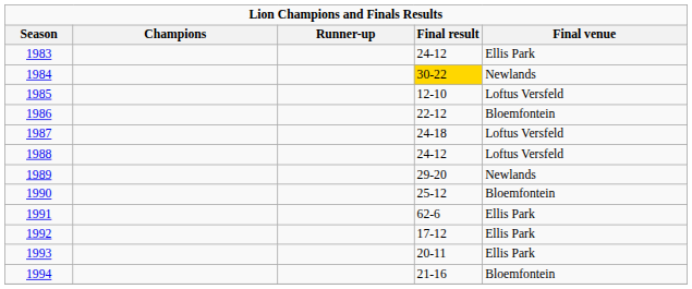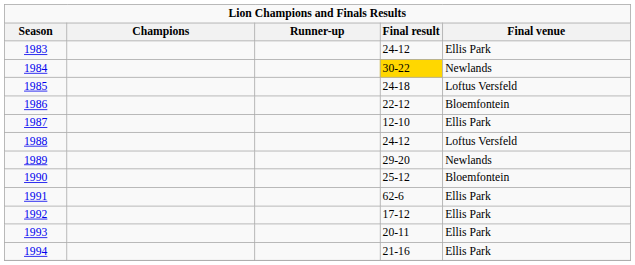 <table class="wikitable" style="text-align:left; line-height:110%; font-size:90%;">
 <tr>
 <td colspan="5" cellpadding="0" cellspacing="0" style="text-align:center"><strong>Lion Champions and Finals Results</strong></td>
 </tr>
 <tr>
 <th style="width:10%;">Season</th>
 <th style="width:30%;">Champions</th>
 <th style="width:20%;">Runner-up</th>
 <th style="width:10%;">Final result</th>
 <th style="width:30%;">Final venue</th>
 </tr>
 <tr>
 <td style="text-align:center"><a href='#'>1983</a></td>
 <td></td>
 <td></td>
 <td>24-12</td>
 <td>Ellis Park</td>
 </tr>
 <tr>
 <td style="text-align:center"><a href='#'>1984</a></td>
 <td></td>
 <td></td>
 <td style="background: gold;">30-22</td>
 <td>Newlands</td>
 </tr>
 <tr>
 <td style="text-align:center"><a href='#'>1985</a></td>
 <td></td>
 <td></td>
-<td>12-10</td>
+<td>24-18</td>
 <td>Loftus Versfeld</td>
 </tr>
 <tr>
 <td style="text-align:center"><a href='#'>1986</a></td>
 <td></td>
 <td></td>
 <td>22-12</td>
 <td>Bloemfontein</td>
 </tr>
 <tr>
 <td style="text-align:center"><a href='#'>1987</a></td>
 <td></td>
 <td></td>
-<td>24-18</td>
-<td>Loftus Versfeld</td>
+<td>12-10</td>
+<td>Ellis Park</td>
 </tr>
 <tr>
 <td style="text-align:center"><a href='#'>1988</a></td>
 <td></td>
 <td></td>
 <td>24-12</td>
 <td>Loftus Versfeld</td>
 </tr>
 <tr>
 <td style="text-align:center"><a href='#'>1989</a></td>
 <td></td>
 <td></td>
 <td>29-20</td>
 <td>Newlands</td>
 </tr>
 <tr>
 <td style="text-align:center"><a href='#'>1990</a></td>
 <td></td>
 <td></td>
 <td>25-12</td>
 <td>Bloemfontein</td>
 </tr>
 <tr>
 <td style="text-align:center"><a href='#'>1991</a></td>
 <td></td>
 <td></td>
 <td>62-6</td>
 <td>Ellis Park</td>
 </tr>
 <tr>
 <td style="text-align:center"><a href='#'>1992</a></td>
 <td></td>
 <td></td>
 <td>17-12</td>
 <td>Ellis Park</td>
 </tr>
 <tr>
 <td style="text-align:center"><a href='#'>1993</a></td>
 <td></td>
 <td></td>
 <td>20-11</td>
 <td>Ellis Park</td>
 </tr>
 <tr>
 <td style="text-align:center"><a href='#'>1994</a></td>
 <td></td>
 <td></td>
 <td>21-16</td>
-<td>Bloemfontein</td>
+<td>Ellis Park</td>
 </tr>
 <tr>
 </tr>
 </table>
